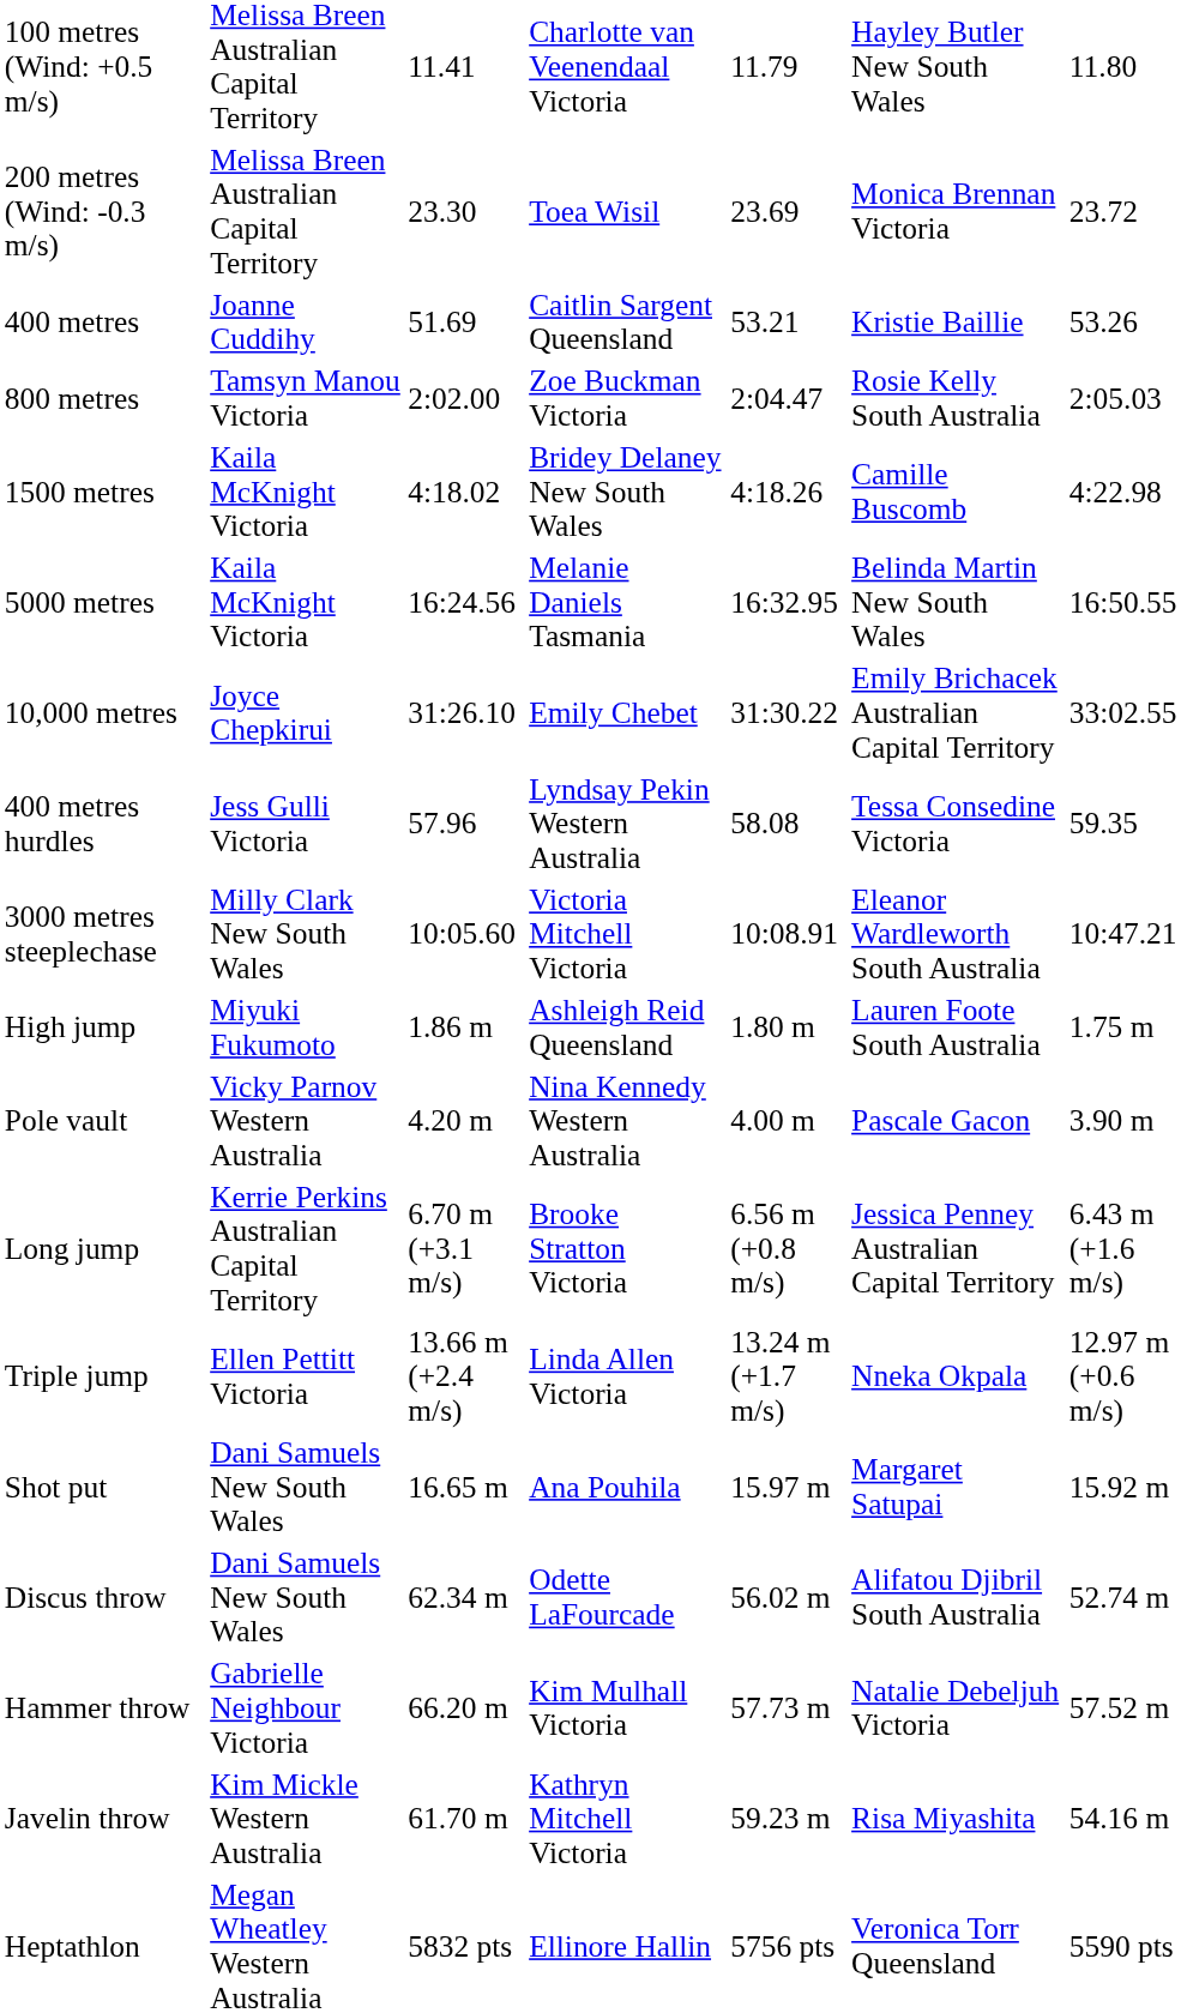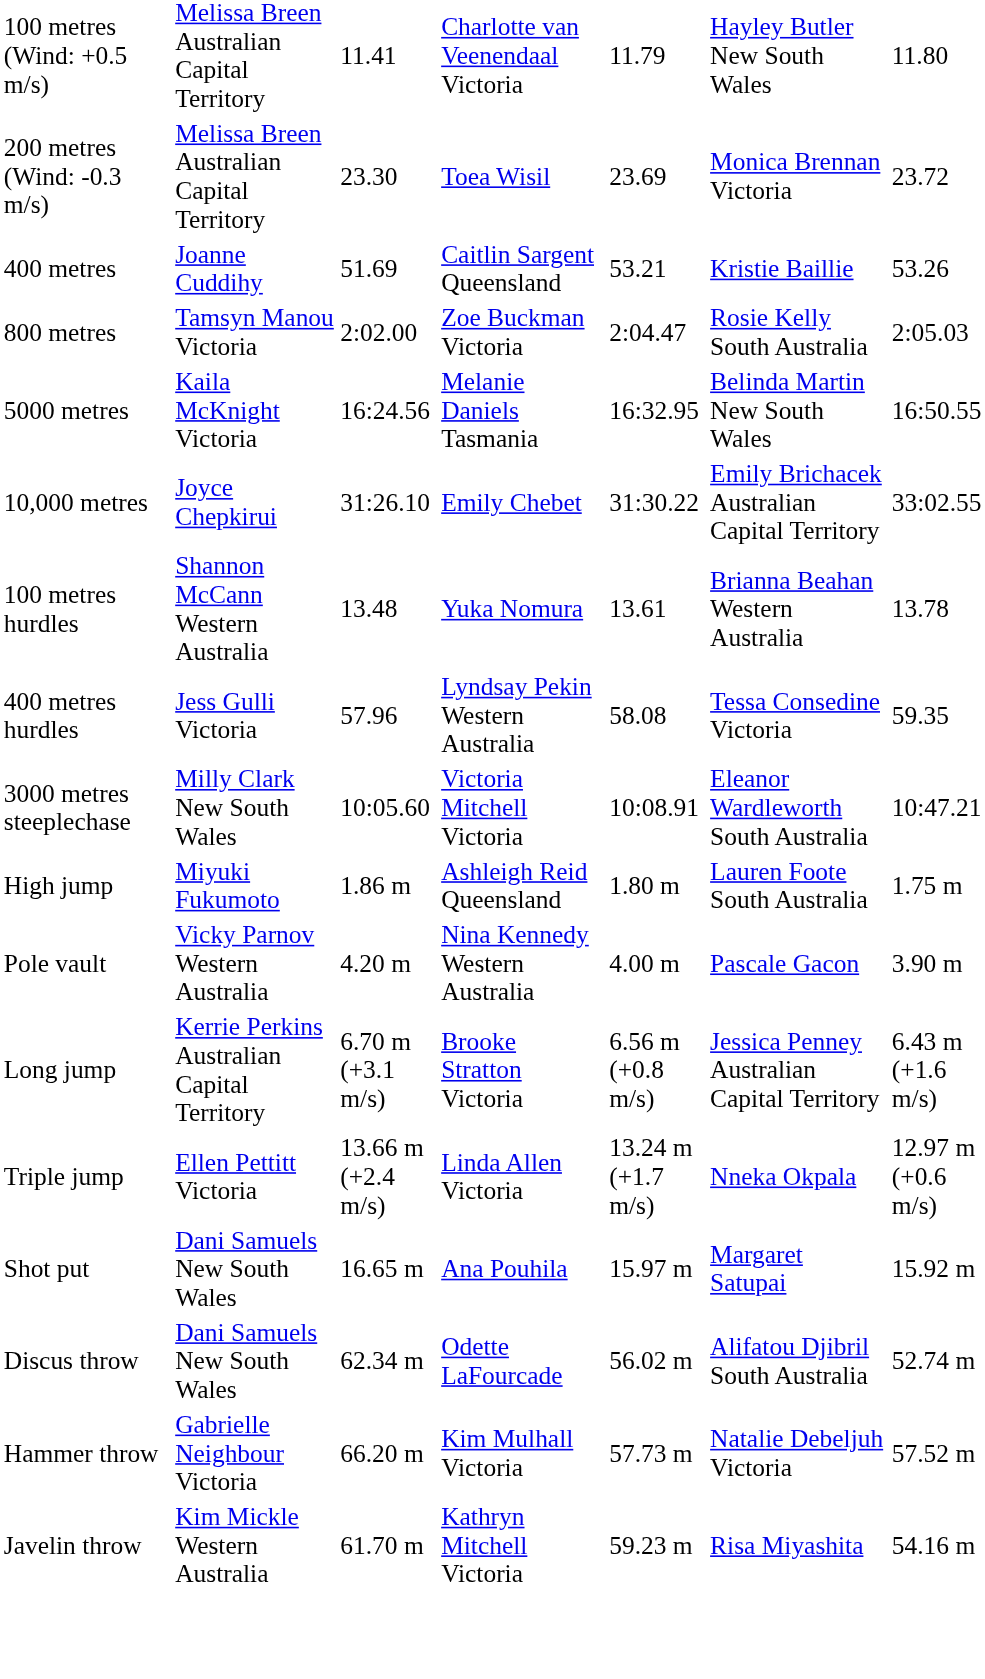 <table>
 <tr>
 <td>100 metres<br>(Wind: +0.5 m/s)</td>
 <td><a href='#'>Melissa Breen</a><br>Australian Capital Territory</td>
 <td>11.41</td>
 <td><a href='#'>Charlotte van Veenendaal</a><br>Victoria</td>
 <td>11.79</td>
 <td><a href='#'>Hayley Butler</a><br>New South Wales</td>
 <td>11.80</td>
 </tr>
 <tr>
 <td>200 metres<br>(Wind: -0.3 m/s)</td>
 <td><a href='#'>Melissa Breen</a><br>Australian Capital Territory</td>
 <td>23.30</td>
 <td><a href='#'>Toea Wisil</a><br></td>
 <td>23.69</td>
 <td><a href='#'>Monica Brennan</a><br>Victoria</td>
 <td>23.72</td>
 </tr>
 <tr>
 <td>400 metres</td>
 <td><a href='#'>Joanne Cuddihy</a><br></td>
 <td>51.69</td>
 <td><a href='#'>Caitlin Sargent</a><br>Queensland</td>
 <td>53.21</td>
 <td><a href='#'>Kristie Baillie</a><br></td>
 <td>53.26</td>
 </tr>
 <tr>
 <td>800 metres</td>
 <td><a href='#'>Tamsyn Manou</a><br>Victoria</td>
 <td>2:02.00</td>
 <td><a href='#'>Zoe Buckman</a><br>Victoria</td>
 <td>2:04.47</td>
 <td><a href='#'>Rosie Kelly</a><br>South Australia</td>
 <td>2:05.03</td>
 </tr>
 <tr>
-<td>1500 metres</td>
-<td><a href='#'>Kaila McKnight</a><br>Victoria</td>
-<td>4:18.02</td>
-<td><a href='#'>Bridey Delaney</a><br>New South Wales</td>
-<td>4:18.26</td>
-<td><a href='#'>Camille Buscomb</a><br></td>
-<td>4:22.98</td>
-</tr>
-<tr>
 <td>5000 metres</td>
 <td><a href='#'>Kaila McKnight</a><br>Victoria</td>
 <td>16:24.56</td>
 <td><a href='#'>Melanie Daniels</a><br>Tasmania</td>
 <td>16:32.95</td>
 <td><a href='#'>Belinda Martin</a><br>New South Wales</td>
 <td>16:50.55</td>
 </tr>
 <tr>
 <td>10,000 metres</td>
 <td><a href='#'>Joyce Chepkirui</a><br></td>
 <td>31:26.10</td>
 <td><a href='#'>Emily Chebet</a><br></td>
 <td>31:30.22</td>
 <td><a href='#'>Emily Brichacek</a><br>Australian Capital Territory</td>
 <td>33:02.55</td>
+</tr>
+<tr>
+<td>100 metres hurdles</td>
+<td><a href='#'>Shannon McCann</a><br>Western Australia</td>
+<td>13.48</td>
+<td><a href='#'>Yuka Nomura</a><br></td>
+<td>13.61</td>
+<td><a href='#'>Brianna Beahan</a><br>Western Australia</td>
+<td>13.78</td>
 </tr>
 <tr>
 <td>400 metres hurdles</td>
 <td><a href='#'>Jess Gulli</a><br>Victoria</td>
 <td>57.96</td>
 <td><a href='#'>Lyndsay Pekin</a><br>Western Australia</td>
 <td>58.08</td>
 <td><a href='#'>Tessa Consedine</a><br>Victoria</td>
 <td>59.35</td>
 </tr>
 <tr>
 <td>3000 metres steeplechase</td>
 <td><a href='#'>Milly Clark</a><br>New South Wales</td>
 <td>10:05.60</td>
 <td><a href='#'>Victoria Mitchell</a><br>Victoria</td>
 <td>10:08.91</td>
 <td><a href='#'>Eleanor Wardleworth</a><br>South Australia</td>
 <td>10:47.21</td>
 </tr>
 <tr>
 <td>High jump</td>
 <td><a href='#'>Miyuki Fukumoto</a><br></td>
 <td>1.86 m</td>
 <td><a href='#'>Ashleigh Reid</a><br>Queensland</td>
 <td>1.80 m</td>
 <td><a href='#'>Lauren Foote</a><br>South Australia</td>
 <td>1.75 m</td>
 </tr>
 <tr>
 <td>Pole vault</td>
 <td><a href='#'>Vicky Parnov</a><br>Western Australia</td>
 <td>4.20 m</td>
 <td><a href='#'>Nina Kennedy</a><br>Western Australia</td>
 <td>4.00 m</td>
 <td><a href='#'>Pascale Gacon</a><br></td>
 <td>3.90 m</td>
 </tr>
 <tr>
 <td>Long jump</td>
 <td><a href='#'>Kerrie Perkins</a><br>Australian Capital Territory</td>
 <td>6.70 m <br>(+3.1 m/s)</td>
 <td><a href='#'>Brooke Stratton</a><br>Victoria</td>
 <td>6.56 m <br>(+0.8 m/s)</td>
 <td><a href='#'>Jessica Penney</a><br>Australian Capital Territory</td>
 <td>6.43 m <br>(+1.6 m/s)</td>
 </tr>
 <tr>
 <td>Triple jump</td>
 <td><a href='#'>Ellen Pettitt</a><br>Victoria</td>
 <td>13.66 m <br>(+2.4 m/s)</td>
 <td><a href='#'>Linda Allen</a><br>Victoria</td>
 <td>13.24 m <br>(+1.7 m/s)</td>
 <td><a href='#'>Nneka Okpala</a><br></td>
 <td>12.97 m <br>(+0.6 m/s)</td>
 </tr>
 <tr>
 <td>Shot put</td>
 <td><a href='#'>Dani Samuels</a><br>New South Wales</td>
 <td>16.65 m</td>
 <td><a href='#'>Ana Pouhila</a><br></td>
 <td>15.97 m</td>
 <td><a href='#'>Margaret Satupai</a><br></td>
 <td>15.92 m</td>
 </tr>
 <tr>
 <td>Discus throw</td>
 <td><a href='#'>Dani Samuels</a><br>New South Wales</td>
 <td>62.34 m</td>
 <td><a href='#'>Odette LaFourcade</a><br></td>
 <td>56.02 m</td>
 <td><a href='#'>Alifatou Djibril</a><br>South Australia</td>
 <td>52.74 m</td>
 </tr>
 <tr>
 <td>Hammer throw</td>
 <td><a href='#'>Gabrielle Neighbour</a><br>Victoria</td>
 <td>66.20 m</td>
 <td><a href='#'>Kim Mulhall</a><br>Victoria</td>
 <td>57.73 m</td>
 <td><a href='#'>Natalie Debeljuh</a><br>Victoria</td>
 <td>57.52 m</td>
 </tr>
 <tr>
 <td>Javelin throw</td>
 <td><a href='#'>Kim Mickle</a><br>Western Australia</td>
 <td>61.70 m</td>
 <td><a href='#'>Kathryn Mitchell</a><br>Victoria</td>
 <td>59.23 m</td>
 <td><a href='#'>Risa Miyashita</a><br></td>
 <td>54.16 m</td>
 </tr>
 <tr>
-<td>Heptathlon</td>
-<td><a href='#'>Megan Wheatley</a><br>Western Australia</td>
-<td>5832 pts</td>
-<td><a href='#'>Ellinore Hallin</a><br></td>
-<td>5756 pts</td>
-<td><a href='#'>Veronica Torr</a><br>Queensland</td>
-<td>5590 pts</td>
-</tr>
-<tr>
 </tr>
 </table>
